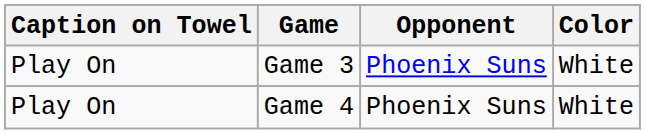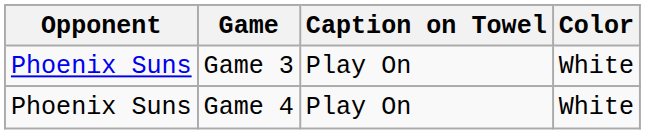 <table class="wikitable">
 <tr>
+<th>Opponent</th>
+<th>Game</th>
 <th>Caption on Towel</th>
-<th>Game</th>
-<th>Opponent</th>
 <th>Color</th>
 </tr>
 <tr>
+<td><a href='#'>Phoenix Suns</a></td>
+<td>Game 3</td>
 <td>Play On</td>
-<td>Game 3</td>
-<td><a href='#'>Phoenix Suns</a></td>
 <td>White</td>
 </tr>
 <tr>
+<td>Phoenix Suns</td>
+<td>Game 4</td>
 <td>Play On</td>
-<td>Game 4</td>
-<td>Phoenix Suns</td>
 <td>White</td>
 </tr>
 </table>
